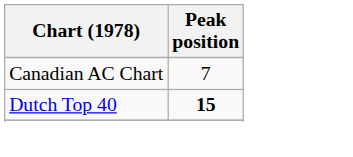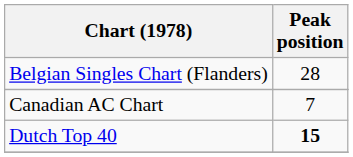 <table class="wikitable sortable">
 <tr>
 <th>Chart (1978)</th>
 <th>Peak<br>position</th>
+</tr>
+<tr>
+<td><a href='#'>Belgian Singles Chart</a> (Flanders)</td>
+<td style="text-align:center;">28</td>
 </tr>
 <tr>
 </tr>
 <tr>
 <td>Canadian AC Chart</td>
 <td style="text-align:center;">7</td>
 </tr>
 <tr>
 <td><a href='#'>Dutch Top 40</a></td>
 <td style="text-align:center;"><strong>15</strong></td>
 </tr>
 <tr>
 </tr>
 <tr>
 </tr>
 </table>
